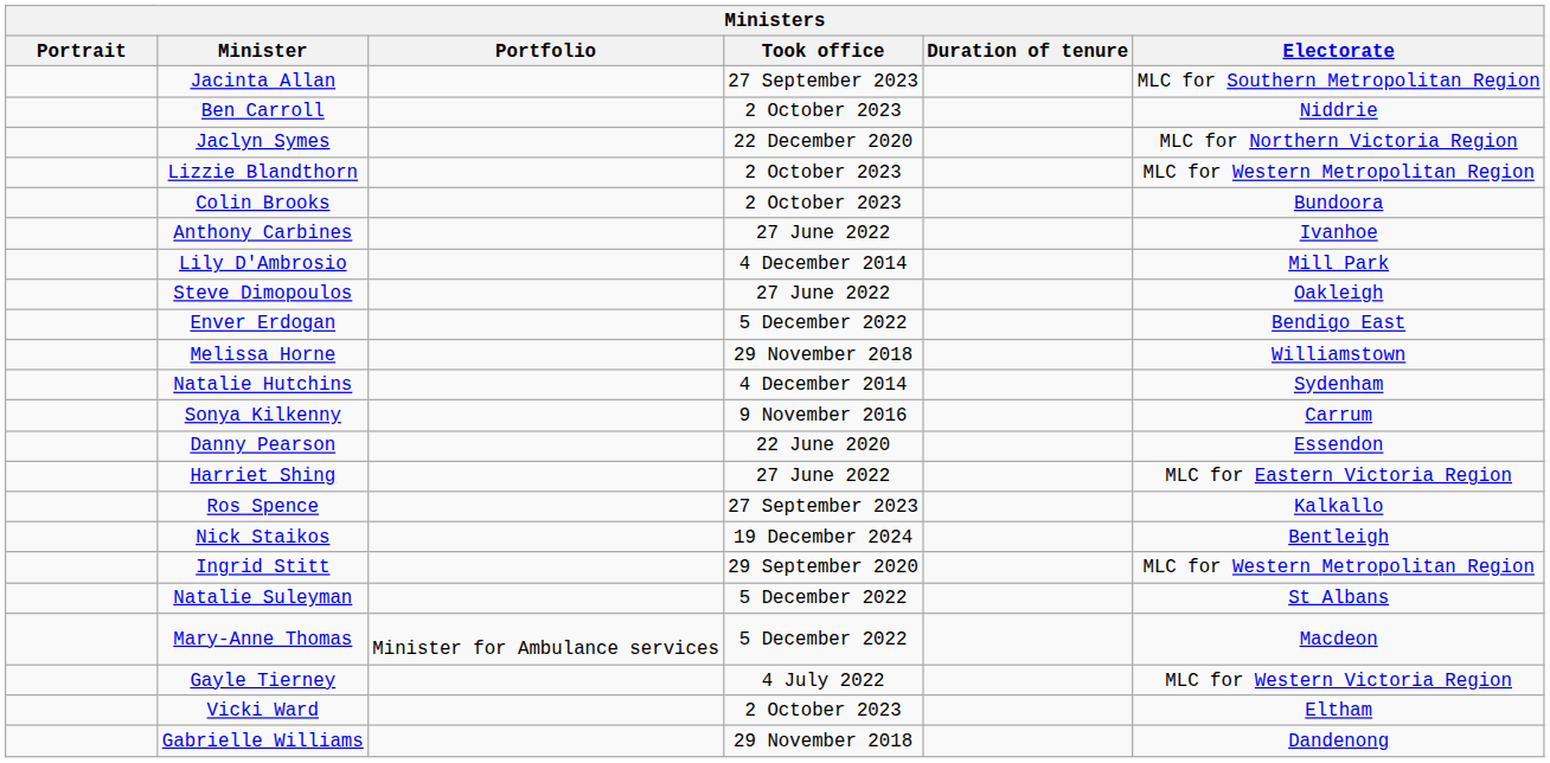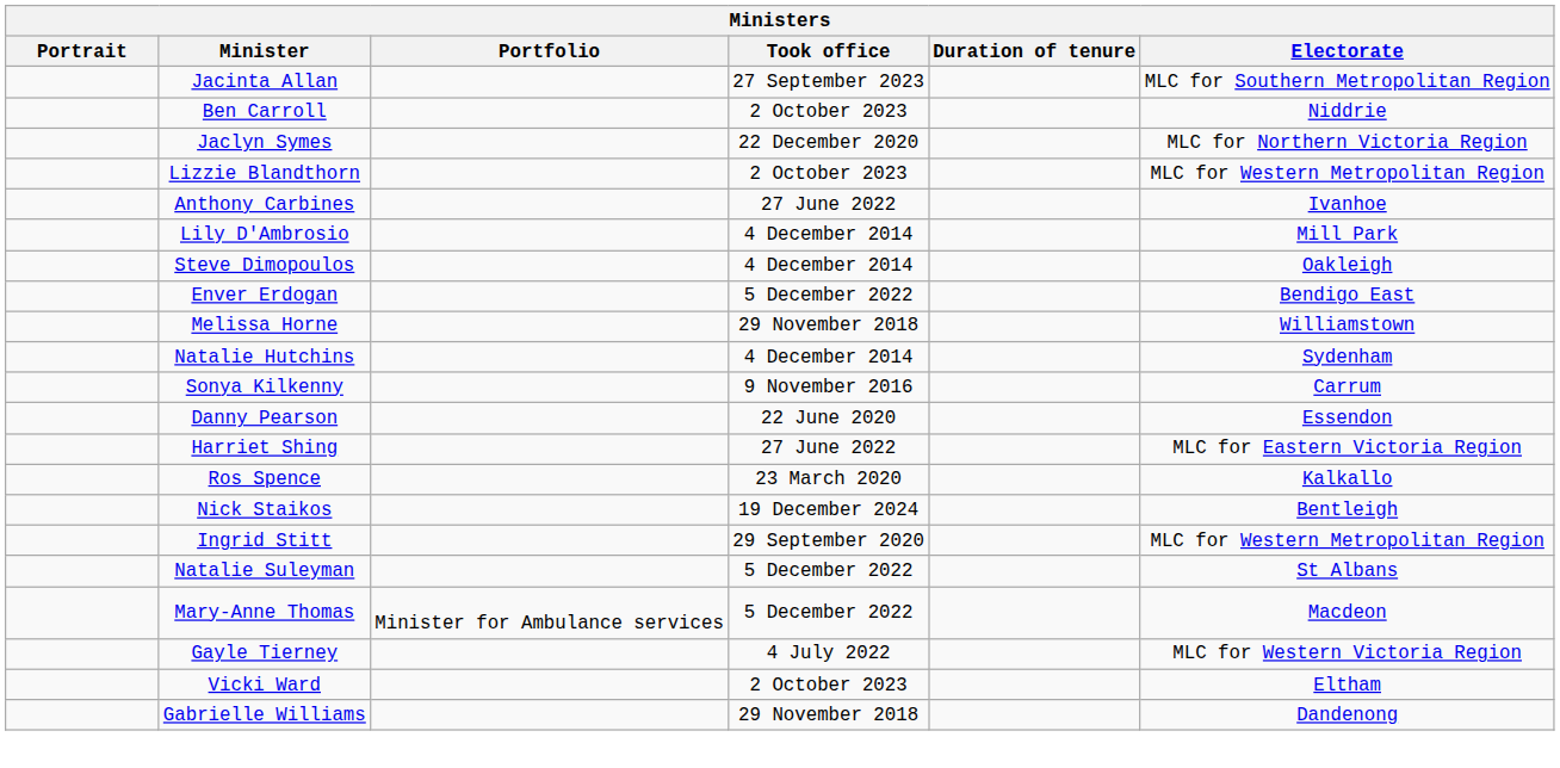 <table class="wikitable sortable" style="border:#555; text-align:center; " id="ministers">
 <tr>
 <th colspan="6">Ministers</th>
 </tr>
 <tr>
 <th class="unsortable" style="width:100px;">Portrait</th>
 <th>Minister</th>
 <th>Portfolio</th>
 <th>Took office</th>
 <th>Duration of tenure</th>
 <th><a href='#'>Electorate</a></th>
 </tr>
 <tr>
 <td></td>
 <td><a href='#'>Jacinta Allan</a></td>
 <td></td>
 <td>27 September 2023</td>
 <td></td>
 <td>MLC for <a href='#'>Southern Metropolitan Region</a></td>
 </tr>
 <tr>
 <td></td>
 <td><a href='#'>Ben Carroll</a></td>
 <td></td>
 <td>2 October 2023</td>
 <td></td>
 <td><a href='#'>Niddrie</a></td>
 </tr>
 <tr>
 <td></td>
 <td><a href='#'>Jaclyn Symes</a></td>
 <td></td>
 <td>22 December 2020</td>
 <td></td>
 <td>MLC for <a href='#'>Northern Victoria Region</a></td>
 </tr>
 <tr>
 <td></td>
 <td><a href='#'>Lizzie Blandthorn</a></td>
 <td></td>
 <td>2 October 2023</td>
 <td></td>
 <td>MLC for <a href='#'>Western Metropolitan Region</a></td>
 </tr>
 <tr>
 <td></td>
-<td><a href='#'>Colin Brooks</a></td>
-<td></td>
-<td>2 October 2023</td>
-<td></td>
-<td><a href='#'>Bundoora</a></td>
-</tr>
-<tr>
-<td></td>
 <td><a href='#'>Anthony Carbines</a></td>
 <td></td>
 <td>27 June 2022</td>
 <td></td>
 <td><a href='#'>Ivanhoe</a></td>
 </tr>
 <tr>
 <td></td>
 <td><a href='#'>Lily D'Ambrosio</a></td>
 <td></td>
 <td>4 December 2014</td>
 <td></td>
 <td><a href='#'>Mill Park</a></td>
 </tr>
 <tr>
 <td></td>
 <td><a href='#'>Steve Dimopoulos</a></td>
 <td></td>
-<td>27 June 2022</td>
+<td>4 December 2014</td>
 <td></td>
 <td><a href='#'>Oakleigh</a></td>
 </tr>
 <tr>
 <td></td>
 <td><a href='#'>Enver Erdogan</a></td>
 <td></td>
 <td>5 December 2022</td>
 <td></td>
 <td><a href='#'>Bendigo East</a></td>
 </tr>
 <tr>
 <td></td>
 <td><a href='#'>Melissa Horne</a></td>
 <td></td>
 <td>29 November 2018</td>
 <td></td>
 <td><a href='#'>Williamstown</a></td>
 </tr>
 <tr>
 <td></td>
 <td><a href='#'>Natalie Hutchins</a></td>
 <td></td>
 <td>4 December 2014</td>
 <td></td>
 <td><a href='#'>Sydenham</a></td>
 </tr>
 <tr>
 <td></td>
 <td><a href='#'>Sonya Kilkenny</a></td>
 <td></td>
 <td>9 November 2016</td>
 <td></td>
 <td><a href='#'>Carrum</a></td>
 </tr>
 <tr>
 <td></td>
 <td><a href='#'>Danny Pearson</a></td>
 <td></td>
 <td>22 June 2020</td>
 <td></td>
 <td><a href='#'>Essendon</a></td>
 </tr>
 <tr>
 <td></td>
 <td><a href='#'>Harriet Shing</a></td>
 <td></td>
 <td>27 June 2022</td>
 <td></td>
 <td>MLC for <a href='#'>Eastern Victoria Region</a></td>
 </tr>
 <tr>
 <td></td>
 <td><a href='#'>Ros Spence</a></td>
 <td></td>
-<td>27 September 2023</td>
+<td>23 March 2020</td>
 <td></td>
 <td><a href='#'>Kalkallo</a></td>
 </tr>
 <tr>
 <td></td>
 <td><a href='#'>Nick Staikos</a></td>
 <td></td>
 <td>19 December 2024</td>
 <td></td>
 <td><a href='#'>Bentleigh</a></td>
 </tr>
 <tr>
 <td></td>
 <td><a href='#'>Ingrid Stitt</a></td>
 <td></td>
 <td>29 September 2020</td>
 <td></td>
 <td>MLC for <a href='#'>Western Metropolitan Region</a></td>
 </tr>
 <tr>
 <td></td>
 <td><a href='#'>Natalie Suleyman</a></td>
 <td></td>
 <td>5 December 2022</td>
 <td></td>
 <td><a href='#'>St Albans</a></td>
 </tr>
 <tr>
 <td></td>
 <td><a href='#'>Mary-Anne Thomas</a></td>
 <td><br>Minister for Ambulance services</td>
 <td>5 December 2022</td>
 <td></td>
 <td><a href='#'>Macdeon</a></td>
 </tr>
 <tr>
 <td></td>
 <td><a href='#'>Gayle Tierney</a></td>
 <td></td>
 <td>4 July 2022</td>
 <td></td>
 <td>MLC for <a href='#'>Western Victoria Region</a></td>
 </tr>
 <tr>
 <td></td>
 <td><a href='#'>Vicki Ward</a></td>
 <td></td>
 <td>2 October 2023</td>
 <td></td>
 <td><a href='#'>Eltham</a></td>
 </tr>
 <tr>
 <td></td>
 <td><a href='#'>Gabrielle Williams</a></td>
 <td></td>
 <td>29 November 2018</td>
 <td></td>
 <td><a href='#'>Dandenong</a></td>
 </tr>
 </table>
